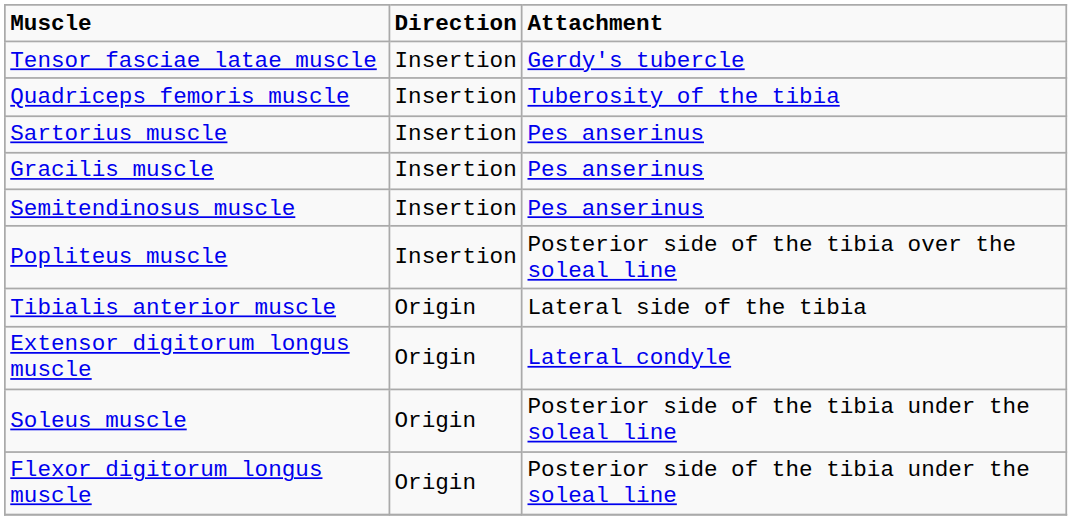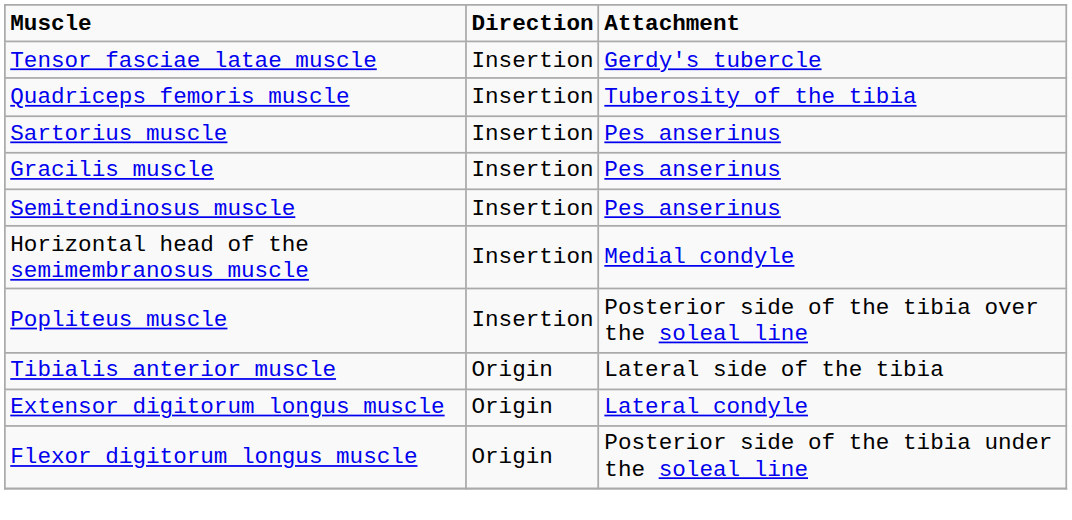 <table class="sortable wikitable">
 <tr>
 <td><strong>Muscle</strong></td>
 <td><strong>Direction</strong></td>
 <td><strong>Attachment</strong></td>
 </tr>
 <tr>
 <td><a href='#'>Tensor fasciae latae muscle</a></td>
 <td>Insertion</td>
 <td><a href='#'>Gerdy's tubercle</a></td>
 </tr>
 <tr>
 <td><a href='#'>Quadriceps femoris muscle</a></td>
 <td>Insertion</td>
 <td><a href='#'>Tuberosity of the tibia</a></td>
 </tr>
 <tr>
 <td><a href='#'>Sartorius muscle</a></td>
 <td>Insertion</td>
 <td><a href='#'>Pes anserinus</a></td>
 </tr>
 <tr>
 <td><a href='#'>Gracilis muscle</a></td>
 <td>Insertion</td>
 <td><a href='#'>Pes anserinus</a></td>
 </tr>
 <tr>
 <td><a href='#'>Semitendinosus muscle</a></td>
 <td>Insertion</td>
 <td><a href='#'>Pes anserinus</a></td>
 </tr>
 <tr>
+<td>Horizontal head of the <a href='#'>semimembranosus muscle</a></td>
+<td>Insertion</td>
+<td><a href='#'>Medial condyle</a></td>
+</tr>
+<tr>
 <td><a href='#'>Popliteus muscle</a></td>
 <td>Insertion</td>
 <td>Posterior side of the tibia over the <a href='#'>soleal line</a></td>
 </tr>
 <tr>
 <td><a href='#'>Tibialis anterior muscle</a></td>
 <td>Origin</td>
 <td>Lateral side of the tibia</td>
 </tr>
 <tr>
 <td><a href='#'>Extensor digitorum longus muscle</a></td>
 <td>Origin</td>
 <td><a href='#'>Lateral condyle</a></td>
 </tr>
 <tr>
-<td><a href='#'>Soleus muscle</a></td>
-<td>Origin</td>
-<td>Posterior side of the tibia under the <a href='#'>soleal line</a></td>
-</tr>
-<tr>
 <td><a href='#'>Flexor digitorum longus muscle</a></td>
 <td>Origin</td>
 <td>Posterior side of the tibia under the <a href='#'>soleal line</a></td>
 </tr>
 <tr>
 </tr>
 </table>
